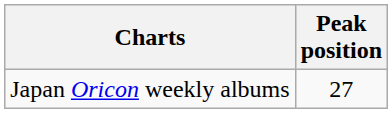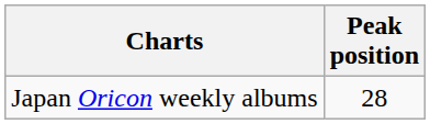 <table class="wikitable sortable">
 <tr>
 <th>Charts</th>
 <th>Peak<br>position</th>
 </tr>
 <tr>
 <td>Japan <em><a href='#'>Oricon</a></em> weekly albums</td>
-<td align="center">27</td>
+<td align="center">28</td>
 </tr>
 </table>
